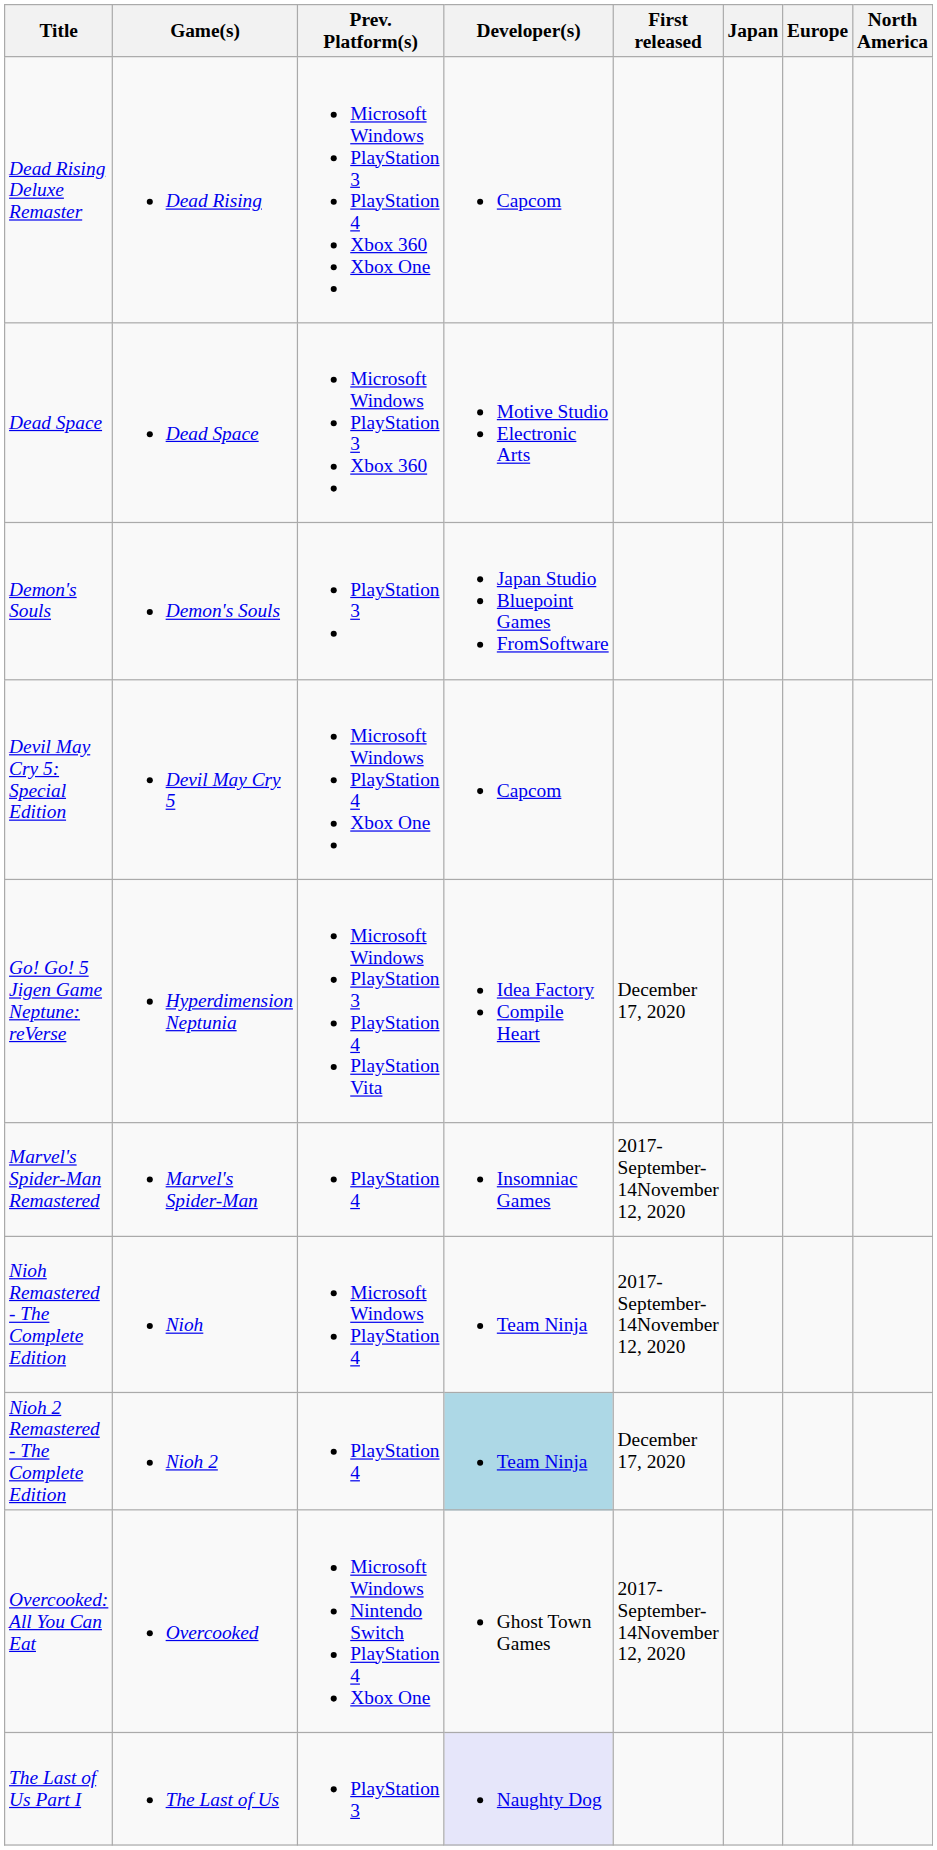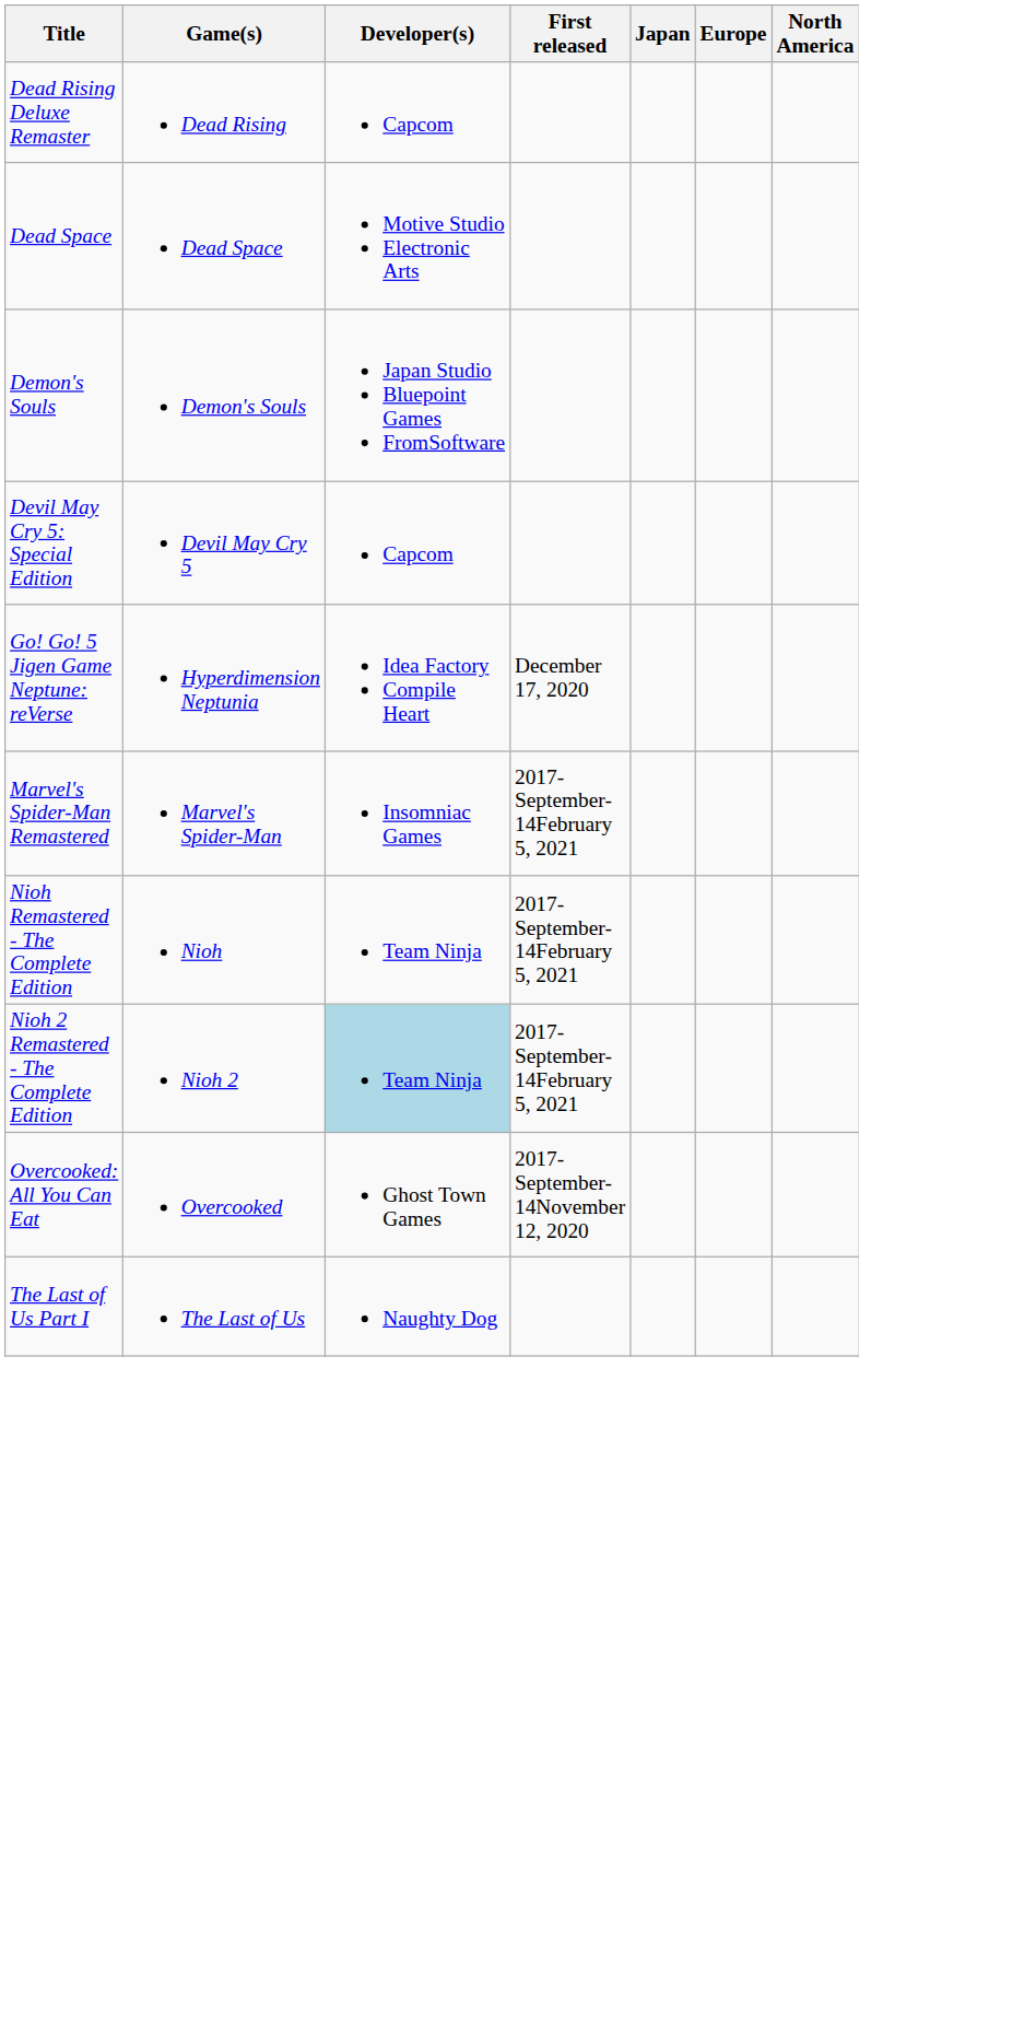 <table class="wikitable sortable" style="width:100%;">
 <tr>
 <th style="width:15%;">Title</th>
 <th style="width:15%;">Game(s)</th>
-<th style="width:12%;">Prev. Platform(s)</th>
 <th style="width:12%;">Developer(s)</th>
 <th style="width:11%;">First released</th>
 <th style="width:9%;">Japan</th>
 <th style="width:9%;">Europe</th>
 <th style="width:9%;">North America</th>
 </tr>
 <tr>
 <td><em><a href='#'>Dead Rising Deluxe Remaster</a></em></td>
 <td><br><ul><li><em><a href='#'>Dead Rising</a></em></li></ul></td>
-<td><br><ul><li><a href='#'>Microsoft Windows</a></li><li><a href='#'>PlayStation 3</a></li><li><a href='#'>PlayStation 4</a></li><li><a href='#'>Xbox 360</a></li><li><a href='#'>Xbox One</a></li><li></li></ul></td>
 <td><br><ul><li><a href='#'>Capcom</a></li></ul></td>
 <td></td>
 <td></td>
 <td></td>
 <td></td>
 </tr>
 <tr>
 <td><em><a href='#'>Dead Space</a></em></td>
 <td><br><ul><li><em><a href='#'>Dead Space</a></em></li></ul></td>
-<td><br><ul><li><a href='#'>Microsoft Windows</a></li><li><a href='#'>PlayStation 3</a></li><li><a href='#'>Xbox 360</a></li><li></li></ul></td>
 <td><br><ul><li><a href='#'>Motive Studio</a></li><li><a href='#'>Electronic Arts</a></li></ul></td>
 <td></td>
 <td></td>
 <td></td>
 <td></td>
 </tr>
 <tr>
 <td><em><a href='#'>Demon's Souls</a></em></td>
 <td><br><ul><li><em><a href='#'>Demon's Souls</a></em></li></ul></td>
-<td><br><ul><li><a href='#'>PlayStation 3</a></li><li></li></ul></td>
 <td><br><ul><li><a href='#'>Japan Studio</a></li><li><a href='#'>Bluepoint Games</a></li><li><a href='#'>FromSoftware</a></li></ul></td>
 <td></td>
 <td></td>
 <td></td>
 <td></td>
 </tr>
 <tr>
 <td><em><a href='#'>Devil May Cry 5: Special Edition</a></em></td>
 <td><br><ul><li><em><a href='#'>Devil May Cry 5</a></em></li></ul></td>
-<td><br><ul><li><a href='#'>Microsoft Windows</a></li><li><a href='#'>PlayStation 4</a></li><li><a href='#'>Xbox One</a></li><li></li></ul></td>
 <td><br><ul><li><a href='#'>Capcom</a></li></ul></td>
 <td></td>
 <td></td>
 <td></td>
 <td></td>
 </tr>
 <tr>
 <td><em><a href='#'>Go! Go! 5 Jigen Game Neptune: reVerse</a></em></td>
 <td><br><ul><li><em><a href='#'>Hyperdimension Neptunia</a></em></li></ul></td>
-<td><br><ul><li><a href='#'>Microsoft Windows</a></li><li><a href='#'>PlayStation 3</a></li><li><a href='#'>PlayStation 4</a></li><li><a href='#'>PlayStation Vita</a></li></ul></td>
 <td><br><ul><li><a href='#'>Idea Factory</a></li><li><a href='#'>Compile Heart</a></li></ul></td>
 <td>December 17, 2020</td>
 <td></td>
 <td></td>
 <td></td>
 </tr>
 <tr>
 <td><em><a href='#'>Marvel's Spider-Man Remastered</a></em></td>
 <td><br><ul><li><em><a href='#'>Marvel's Spider-Man</a></em></li></ul></td>
-<td><br><ul><li><a href='#'>PlayStation 4</a></li></ul></td>
 <td><br><ul><li><a href='#'>Insomniac Games</a></li></ul></td>
-<td><span>2017-September-14</span>November 12, 2020</td>
+<td><span>2017-September-14</span>February 5, 2021</td>
 <td></td>
 <td></td>
 <td></td>
 </tr>
 <tr>
 <td><em><a href='#'>Nioh Remastered - The Complete Edition</a></em></td>
 <td><br><ul><li><em><a href='#'>Nioh</a></em></li></ul></td>
-<td><br><ul><li><a href='#'>Microsoft Windows</a></li><li><a href='#'>PlayStation 4</a></li></ul></td>
 <td><br><ul><li><a href='#'>Team Ninja</a></li></ul></td>
-<td><span>2017-September-14</span>November 12, 2020</td>
+<td><span>2017-September-14</span>February 5, 2021</td>
 <td></td>
 <td></td>
 <td></td>
 </tr>
 <tr>
 <td><em><a href='#'>Nioh 2 Remastered - The Complete Edition</a></em></td>
 <td><br><ul><li><em><a href='#'>Nioh 2</a></em></li></ul></td>
-<td><br><ul><li><a href='#'>PlayStation 4</a></li></ul></td>
 <td style="background: lightblue;"><br><ul><li><a href='#'>Team Ninja</a></li></ul></td>
-<td>December 17, 2020</td>
+<td><span>2017-September-14</span>February 5, 2021</td>
 <td></td>
 <td></td>
 <td></td>
 </tr>
 <tr>
 <td><em><a href='#'>Overcooked: All You Can Eat</a></em></td>
 <td><br><ul><li><em><a href='#'>Overcooked</a></em></li></ul></td>
-<td><br><ul><li><a href='#'>Microsoft Windows</a></li><li><a href='#'>Nintendo Switch</a></li><li><a href='#'>PlayStation 4</a></li><li><a href='#'>Xbox One</a></li></ul></td>
 <td><br><ul><li>Ghost Town Games</li></ul></td>
 <td><span>2017-September-14</span>November 12, 2020</td>
 <td></td>
 <td></td>
 <td></td>
 </tr>
 <tr>
 <td><em><a href='#'>The Last of Us Part I</a></em></td>
 <td><br><ul><li><em><a href='#'>The Last of Us</a></em></li></ul></td>
-<td><br><ul><li><a href='#'>PlayStation 3</a></li></ul></td>
-<td style="background: lavender;"><br><ul><li><a href='#'>Naughty Dog</a></li></ul></td>
+<td><br><ul><li><a href='#'>Naughty Dog</a></li></ul></td>
 <td></td>
 <td></td>
 <td></td>
 <td></td>
 </tr>
 </table>
